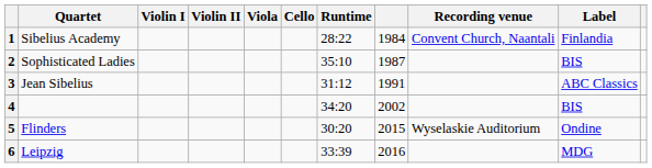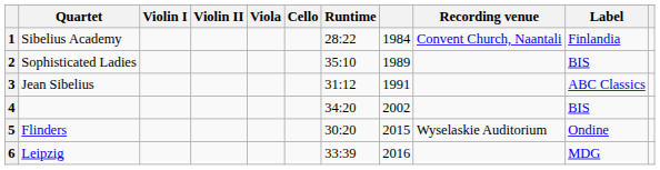 <table class="wikitable sortable" style="margin-right:0; font-size:95%">
 <tr>
 <th scope="col"></th>
 <th scope=col>Quartet</th>
 <th scope=col>Violin I</th>
 <th scope=col>Violin II</th>
 <th scope=col>Viola</th>
 <th scope=col>Cello</th>
 <th scope=col>Runtime</th>
 <th scope=col></th>
 <th scope=col>Recording venue</th>
 <th scope=col>Label</th>
 <th scope=col class="unsortable"></th>
 </tr>
 <tr>
 <th scope="row">1</th>
 <td>Sibelius Academy</td>
 <td></td>
 <td></td>
 <td></td>
 <td></td>
 <td>28:22</td>
 <td>1984</td>
 <td><a href='#'>Convent Church, Naantali</a></td>
 <td><a href='#'>Finlandia</a></td>
 <td></td>
 </tr>
 <tr>
 <th scope="row">2</th>
 <td>Sophisticated Ladies</td>
 <td></td>
 <td></td>
 <td></td>
 <td></td>
 <td>35:10</td>
-<td>1987</td>
+<td>1989</td>
 <td></td>
 <td><a href='#'>BIS</a></td>
 <td></td>
 </tr>
 <tr>
 <th scope="row">3</th>
 <td>Jean Sibelius</td>
 <td></td>
 <td></td>
 <td></td>
 <td></td>
 <td>31:12</td>
 <td>1991</td>
 <td></td>
 <td><a href='#'>ABC Classics</a></td>
 <td></td>
 </tr>
 <tr>
 <th scope="row">4</th>
 <td></td>
 <td></td>
 <td></td>
 <td></td>
 <td></td>
 <td>34:20</td>
 <td>2002</td>
 <td></td>
 <td><a href='#'>BIS</a></td>
 <td></td>
 </tr>
 <tr>
 <th scope="row">5</th>
 <td><a href='#'>Flinders</a></td>
 <td></td>
 <td></td>
 <td></td>
 <td></td>
 <td>30:20</td>
 <td>2015</td>
 <td>Wyselaskie Auditorium</td>
 <td><a href='#'>Ondine</a></td>
 <td></td>
 </tr>
 <tr>
 <th scope="row">6</th>
 <td><a href='#'>Leipzig</a></td>
 <td></td>
 <td></td>
 <td></td>
 <td></td>
 <td>33:39</td>
 <td>2016</td>
 <td></td>
 <td><a href='#'>MDG</a></td>
 <td></td>
 </tr>
 </table>
